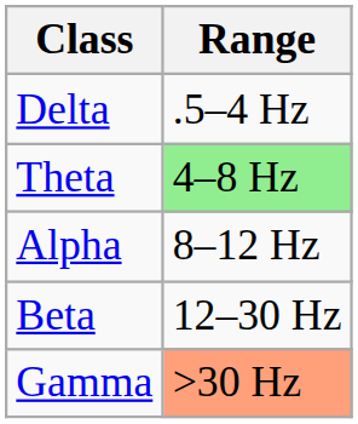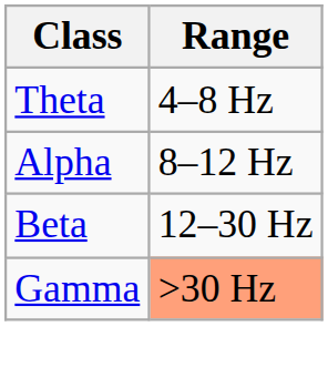 <table class="wikitable">
 <tr>
 <th>Class</th>
 <th>Range</th>
 </tr>
 <tr>
-<td><a href='#'>Delta</a></td>
-<td>.5–4 Hz</td>
-</tr>
-<tr>
 <td><a href='#'>Theta</a></td>
-<td style="background: lightgreen;">4–8 Hz</td>
+<td>4–8 Hz</td>
 </tr>
 <tr>
 <td><a href='#'>Alpha</a></td>
 <td>8–12 Hz</td>
 </tr>
 <tr>
 <td><a href='#'>Beta</a></td>
 <td>12–30 Hz</td>
 </tr>
 <tr>
 <td><a href='#'>Gamma</a></td>
 <td style="background: lightsalmon;">>30 Hz</td>
 </tr>
 </table>
